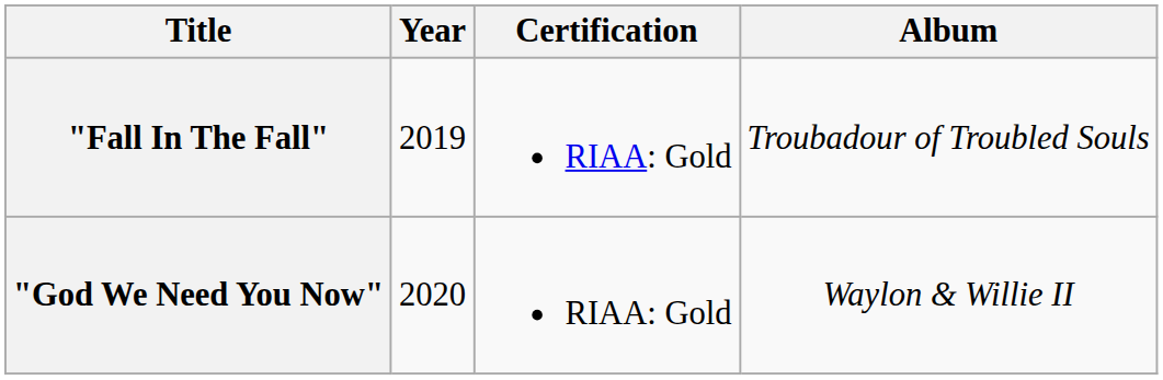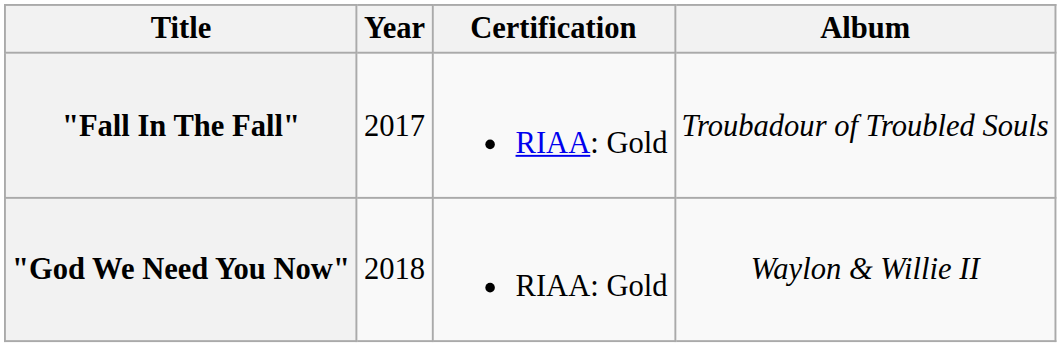 <table class="wikitable plainrowheaders" style="text-align:center;">
 <tr>
 <th scope="col">Title</th>
 <th scope="col">Year</th>
 <th scope="col">Certification</th>
 <th scope="col">Album</th>
 </tr>
 <tr>
 <th scope="row">"Fall In The Fall"<br></th>
-<td>2019</td>
+<td>2017</td>
 <td><br><ul><li><a href='#'>RIAA</a>: Gold</li></ul></td>
 <td><em>Troubadour of Troubled Souls</em></td>
 </tr>
 <tr>
 <th scope="row">"God We Need You Now"<br></th>
-<td>2020</td>
+<td>2018</td>
 <td><br><ul><li>RIAA: Gold</li></ul></td>
 <td><em>Waylon & Willie II</em></td>
 </tr>
 </table>
